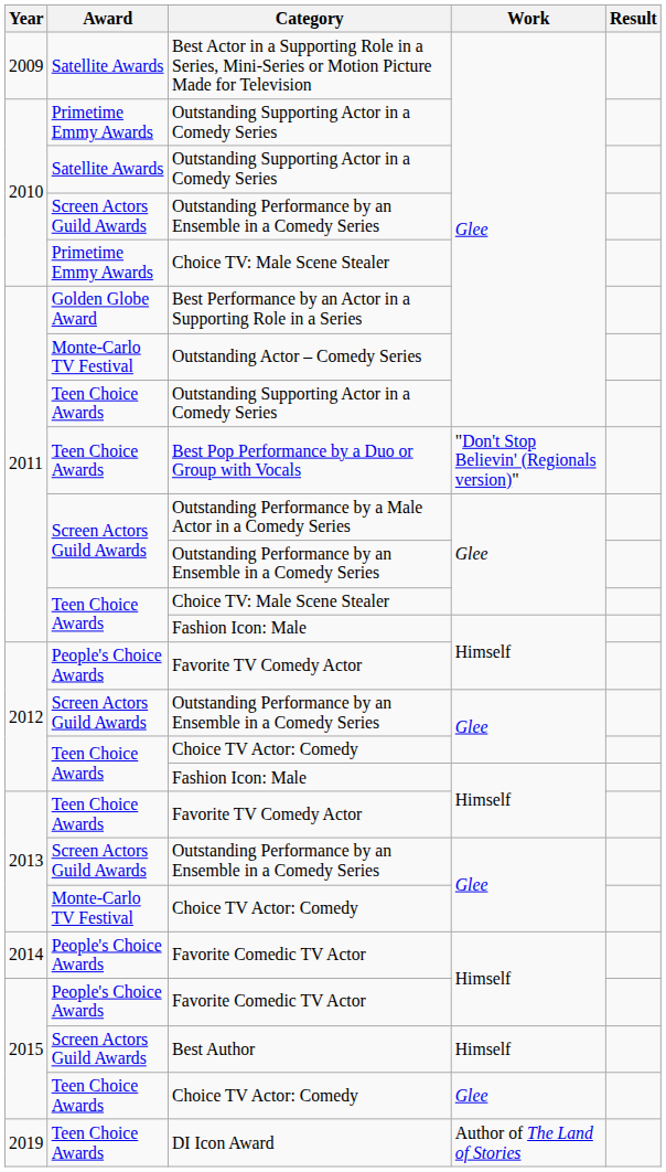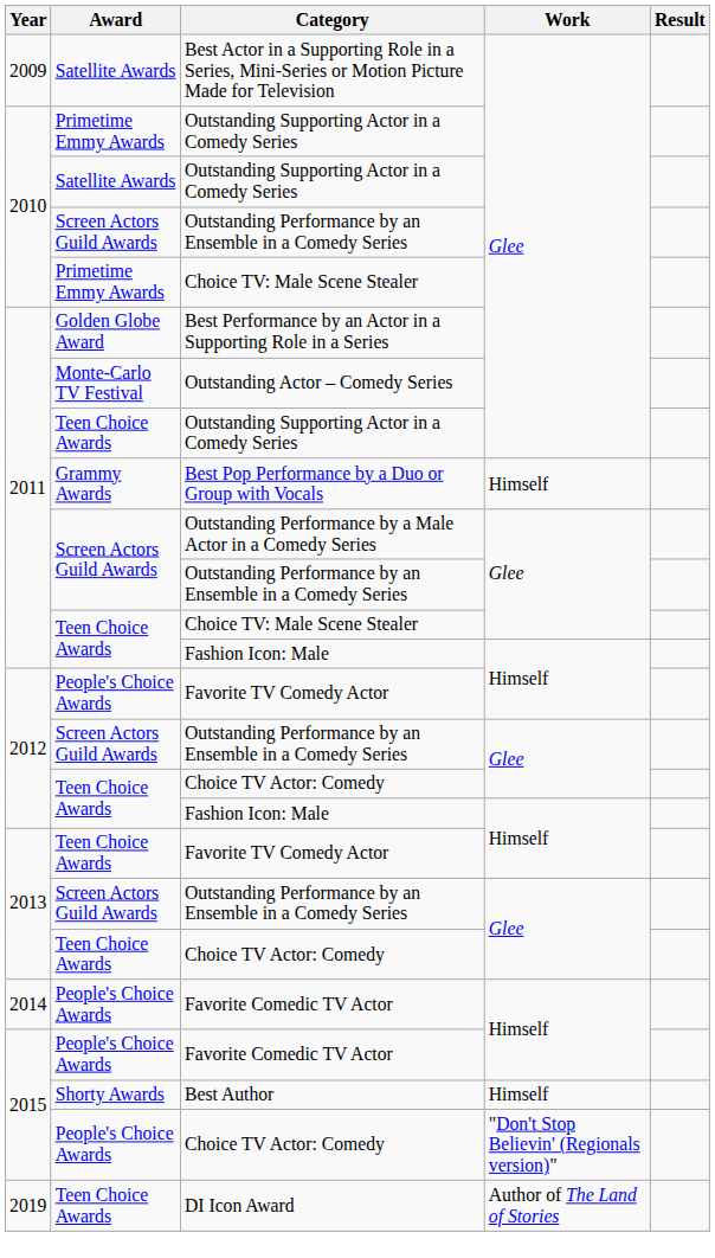 <table class="wikitable">
 <tr>
 <th>Year</th>
 <th>Award</th>
 <th>Category</th>
 <th>Work</th>
 <th>Result</th>
 </tr>
 <tr>
 <td>2009</td>
 <td><a href='#'>Satellite Awards</a></td>
 <td>Best Actor in a Supporting Role in a Series, Mini-Series or Motion Picture Made for Television</td>
 <td rowspan="8"><em><a href='#'>Glee</a></em></td>
 <td></td>
 </tr>
 <tr>
 <td rowspan="4">2010</td>
 <td><a href='#'>Primetime Emmy Awards</a></td>
 <td>Outstanding Supporting Actor in a Comedy Series</td>
 <td></td>
 </tr>
 <tr>
 <td><a href='#'>Satellite Awards</a></td>
 <td>Outstanding Supporting Actor in a Comedy Series</td>
 <td></td>
 </tr>
 <tr>
 <td><a href='#'>Screen Actors Guild Awards</a></td>
 <td>Outstanding Performance by an Ensemble in a Comedy Series</td>
 <td></td>
 </tr>
 <tr>
 <td><a href='#'>Primetime Emmy Awards</a></td>
 <td>Choice TV: Male Scene Stealer</td>
 <td></td>
 </tr>
 <tr>
 <td rowspan="8">2011</td>
 <td><a href='#'>Golden Globe Award</a></td>
 <td>Best Performance by an Actor in a Supporting Role in a Series</td>
 <td></td>
 </tr>
 <tr>
 <td><a href='#'>Monte-Carlo TV Festival</a></td>
 <td>Outstanding Actor – Comedy Series</td>
 <td></td>
 </tr>
 <tr>
 <td><a href='#'>Teen Choice Awards</a></td>
 <td>Outstanding Supporting Actor in a Comedy Series</td>
 <td></td>
 </tr>
 <tr>
-<td><a href='#'>Teen Choice Awards</a></td>
+<td><a href='#'>Grammy Awards</a></td>
 <td><a href='#'>Best Pop Performance by a Duo or Group with Vocals</a></td>
-<td>"<a href='#'>Don't Stop Believin' (Regionals version)</a>"</td>
+<td>Himself</td>
 <td></td>
 </tr>
 <tr>
 <td rowspan=2><a href='#'>Screen Actors Guild Awards</a></td>
 <td>Outstanding Performance by a Male Actor in a Comedy Series</td>
 <td rowspan=3><em>Glee</em></td>
 <td></td>
 </tr>
 <tr>
 <td>Outstanding Performance by an Ensemble in a Comedy Series</td>
 <td></td>
 </tr>
 <tr>
 <td rowspan=2><a href='#'>Teen Choice Awards</a></td>
 <td>Choice TV: Male Scene Stealer</td>
 <td></td>
 </tr>
 <tr>
 <td>Fashion Icon: Male</td>
 <td rowspan="2">Himself</td>
 <td></td>
 </tr>
 <tr>
 <td rowspan="4">2012</td>
 <td><a href='#'>People's Choice Awards</a></td>
 <td>Favorite TV Comedy Actor</td>
 <td></td>
 </tr>
 <tr>
 <td><a href='#'>Screen Actors Guild Awards</a></td>
 <td>Outstanding Performance by an Ensemble in a Comedy Series</td>
 <td rowspan="2"><em><a href='#'>Glee</a></em></td>
 <td></td>
 </tr>
 <tr>
 <td rowspan=2><a href='#'>Teen Choice Awards</a></td>
 <td>Choice TV Actor: Comedy</td>
 <td></td>
 </tr>
 <tr>
 <td>Fashion Icon: Male</td>
 <td rowspan="2">Himself</td>
 <td></td>
 </tr>
 <tr>
 <td rowspan="3">2013</td>
 <td><a href='#'>Teen Choice Awards</a></td>
 <td>Favorite TV Comedy Actor</td>
 <td></td>
 </tr>
 <tr>
 <td><a href='#'>Screen Actors Guild Awards</a></td>
 <td>Outstanding Performance by an Ensemble in a Comedy Series</td>
 <td rowspan="2"><em><a href='#'>Glee</a></em></td>
 <td></td>
 </tr>
 <tr>
-<td><a href='#'>Monte-Carlo TV Festival</a></td>
+<td><a href='#'>Teen Choice Awards</a></td>
 <td>Choice TV Actor: Comedy</td>
 <td></td>
 </tr>
 <tr>
 <td>2014</td>
 <td><a href='#'>People's Choice Awards</a></td>
 <td>Favorite Comedic TV Actor</td>
 <td rowspan="2">Himself</td>
 <td></td>
 </tr>
 <tr>
 <td rowspan="3">2015</td>
 <td><a href='#'>People's Choice Awards</a></td>
 <td>Favorite Comedic TV Actor</td>
 <td></td>
 </tr>
 <tr>
-<td><a href='#'>Screen Actors Guild Awards</a></td>
+<td><a href='#'>Shorty Awards</a></td>
 <td>Best Author</td>
 <td>Himself</td>
 <td></td>
 </tr>
 <tr>
-<td><a href='#'>Teen Choice Awards</a></td>
+<td><a href='#'>People's Choice Awards</a></td>
 <td>Choice TV Actor: Comedy</td>
-<td><em><a href='#'>Glee</a></em></td>
+<td>"<a href='#'>Don't Stop Believin' (Regionals version)</a>"</td>
 <td></td>
 </tr>
 <tr>
 <td>2019</td>
 <td><a href='#'>Teen Choice Awards</a></td>
 <td>DI Icon Award</td>
 <td>Author of <em><a href='#'>The Land of Stories</a></em></td>
 <td></td>
 </tr>
 </table>
